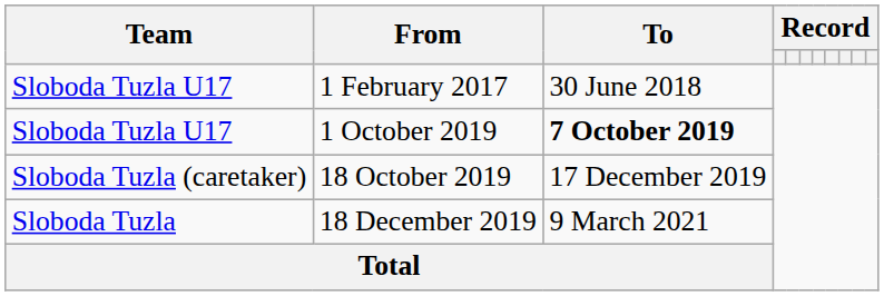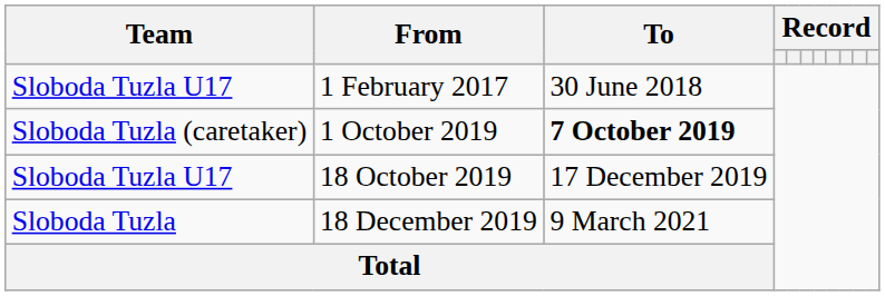 <table class="wikitable" style="text-align: center">
 <tr>
 <th rowspan="2">Team</th>
 <th rowspan="2">From</th>
 <th rowspan="2">To</th>
 <th colspan="8">Record</th>
 </tr>
 <tr>
 <th></th>
 <th></th>
 <th></th>
 <th></th>
 <th></th>
 <th></th>
 <th></th>
 <th></th>
 </tr>
 <tr>
 <td align="left"><a href='#'>Sloboda Tuzla U17</a></td>
 <td align="left">1 February 2017</td>
 <td align="left">30 June 2018<br></td>
 </tr>
 <tr>
-<td align="left"><a href='#'>Sloboda Tuzla U17</a></td>
+<td align="left"><a href='#'>Sloboda Tuzla</a> (caretaker)</td>
 <td align="left">1 October 2019</td>
 <td align="left"><strong>7 October 2019<br></strong></td>
 </tr>
 <tr>
-<td align="left"><a href='#'>Sloboda Tuzla</a> (caretaker)</td>
+<td align="left"><a href='#'>Sloboda Tuzla U17</a></td>
 <td align="left">18 October 2019</td>
 <td align="left">17 December 2019<br></td>
 </tr>
 <tr>
 <td align="left"><a href='#'>Sloboda Tuzla</a></td>
 <td align="left">18 December 2019</td>
 <td align="left">9 March 2021<br></td>
 </tr>
 <tr>
 <th colspan="3">Total<br></th>
 </tr>
 </table>
